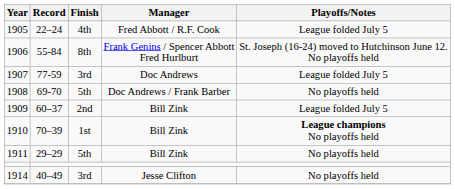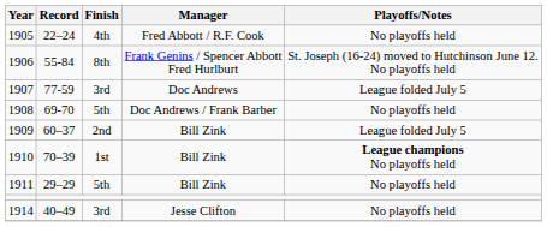 <table class="wikitable" style="text-align:center">
 <tr>
 <th>Year</th>
 <th>Record</th>
 <th>Finish</th>
 <th>Manager</th>
 <th>Playoffs/Notes</th>
 </tr>
 <tr align=center>
 <td>1905</td>
 <td>22–24</td>
 <td>4th</td>
 <td>Fred Abbott / R.F. Cook</td>
-<td>League folded July 5</td>
+<td>No playoffs held</td>
 </tr>
 <tr>
 <td>1906</td>
 <td>55-84</td>
 <td>8th</td>
 <td><a href='#'>Frank Genins</a> / Spencer Abbott <br> Fred Hurlburt</td>
 <td>St. Joseph (16-24) moved to Hutchinson June 12.<br>No playoffs held</td>
 </tr>
 <tr align=center>
 <td>1907</td>
 <td>77-59</td>
 <td>3rd</td>
 <td>Doc Andrews</td>
 <td>League folded July 5</td>
 </tr>
 <tr align=center>
 <td>1908</td>
 <td>69-70</td>
 <td>5th</td>
 <td>Doc Andrews / Frank Barber</td>
 <td>No playoffs held</td>
 </tr>
 <tr align=center>
 <td>1909</td>
 <td>60–37</td>
 <td>2nd</td>
 <td>Bill Zink</td>
 <td>League folded July 5</td>
 </tr>
 <tr align=center>
 <td>1910</td>
 <td>70–39</td>
 <td>1st</td>
 <td>Bill Zink</td>
 <td><strong>League champions</strong><br>No playoffs held</td>
 </tr>
 <tr align=center>
 <td>1911</td>
 <td>29–29</td>
 <td>5th</td>
 <td>Bill Zink</td>
 <td>No playoffs held</td>
 </tr>
 <tr align=center>
 <td></td>
 </tr>
 <tr align=center>
 <td>1914</td>
 <td>40–49</td>
 <td>3rd</td>
 <td>Jesse Clifton</td>
 <td>No playoffs held</td>
 </tr>
 <tr align=center>
 </tr>
 </table>
